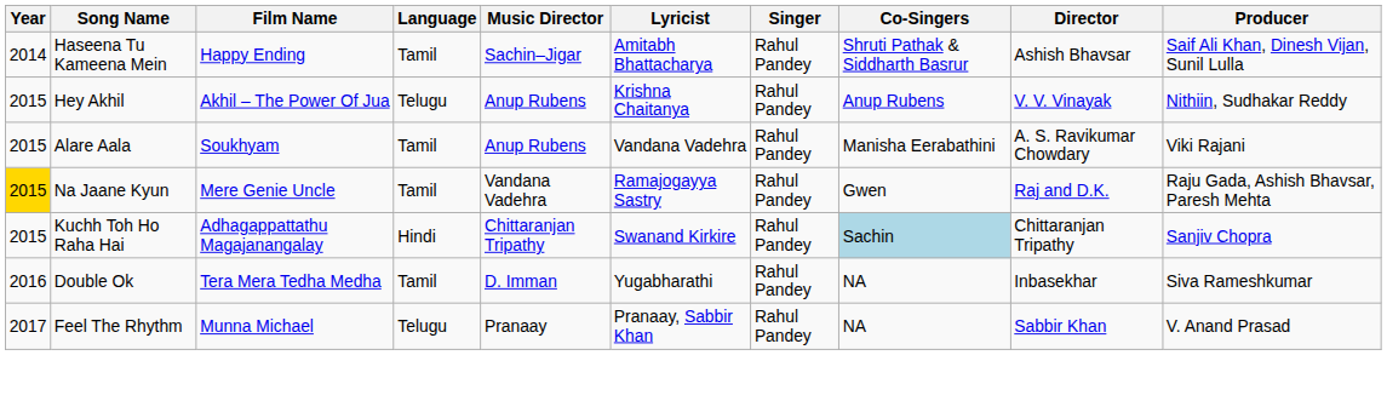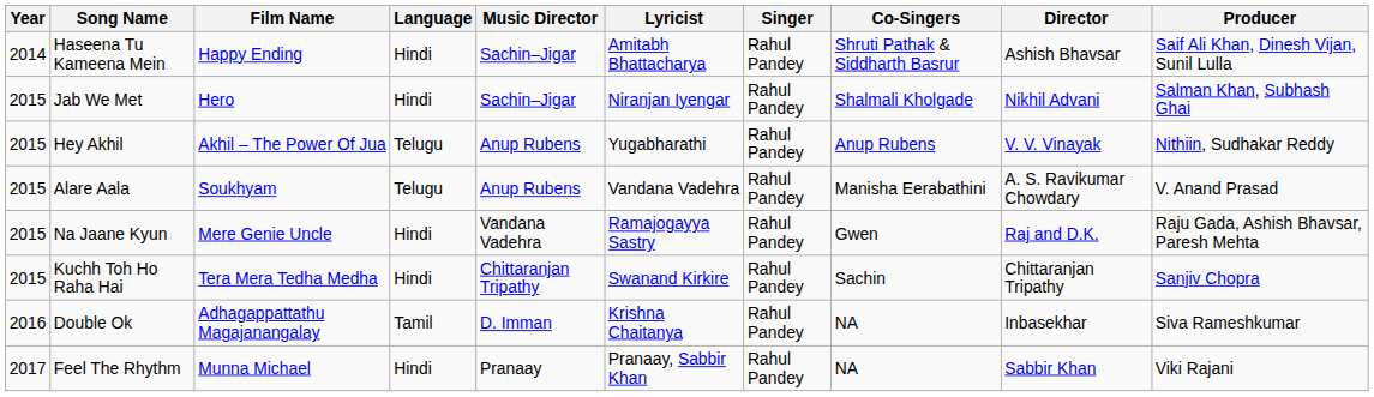 <table class="wikitable" style="font-size:95%;">
 <tr>
 <th>Year</th>
 <th>Song Name</th>
 <th>Film Name</th>
 <th>Language</th>
 <th>Music Director</th>
 <th>Lyricist</th>
 <th>Singer</th>
 <th>Co-Singers</th>
 <th>Director</th>
 <th>Producer</th>
 </tr>
 <tr>
 <td>2014</td>
 <td>Haseena Tu Kameena Mein</td>
 <td><a href='#'>Happy Ending</a></td>
-<td>Tamil</td>
+<td>Hindi</td>
 <td><a href='#'>Sachin–Jigar</a></td>
 <td><a href='#'>Amitabh Bhattacharya</a></td>
 <td>Rahul Pandey</td>
 <td><a href='#'>Shruti Pathak</a> & <a href='#'>Siddharth Basrur</a></td>
 <td>Ashish Bhavsar</td>
 <td><a href='#'>Saif Ali Khan</a>, <a href='#'>Dinesh Vijan</a>, Sunil Lulla</td>
 </tr>
 <tr>
 <td>2015</td>
+<td>Jab We Met</td>
+<td><a href='#'>Hero</a></td>
+<td>Hindi</td>
+<td><a href='#'>Sachin–Jigar</a></td>
+<td><a href='#'>Niranjan Iyengar</a></td>
+<td>Rahul Pandey</td>
+<td><a href='#'>Shalmali Kholgade</a></td>
+<td><a href='#'>Nikhil Advani</a></td>
+<td><a href='#'>Salman Khan</a>, <a href='#'>Subhash Ghai</a></td>
+</tr>
+<tr>
+<td>2015</td>
 <td>Hey Akhil</td>
 <td><a href='#'>Akhil – The Power Of Jua</a></td>
 <td>Telugu</td>
 <td><a href='#'>Anup Rubens</a></td>
-<td><a href='#'>Krishna Chaitanya</a></td>
+<td>Yugabharathi</td>
 <td>Rahul Pandey</td>
 <td><a href='#'>Anup Rubens</a></td>
 <td><a href='#'>V. V. Vinayak</a></td>
 <td><a href='#'>Nithiin</a>, Sudhakar Reddy</td>
 </tr>
 <tr>
 <td>2015</td>
 <td>Alare Aala</td>
 <td><a href='#'>Soukhyam</a></td>
-<td>Tamil</td>
+<td>Telugu</td>
 <td><a href='#'>Anup Rubens</a></td>
 <td>Vandana Vadehra</td>
 <td>Rahul Pandey</td>
 <td>Manisha Eerabathini</td>
 <td>A. S. Ravikumar Chowdary</td>
-<td>Viki Rajani</td>
+<td>V. Anand Prasad</td>
 </tr>
 <tr>
-<td style="background: gold;">2015</td>
+<td>2015</td>
 <td>Na Jaane Kyun</td>
 <td><a href='#'>Mere Genie Uncle</a></td>
-<td>Tamil</td>
+<td>Hindi</td>
 <td>Vandana Vadehra</td>
 <td><a href='#'>Ramajogayya Sastry</a></td>
 <td>Rahul Pandey</td>
 <td>Gwen</td>
 <td><a href='#'>Raj and D.K.</a></td>
 <td>Raju Gada, Ashish Bhavsar, Paresh Mehta</td>
 </tr>
 <tr>
 <td>2015</td>
 <td>Kuchh Toh Ho Raha Hai</td>
-<td><a href='#'>Adhagappattathu Magajanangalay</a></td>
+<td><a href='#'>Tera Mera Tedha Medha</a></td>
 <td>Hindi</td>
 <td><a href='#'>Chittaranjan Tripathy</a></td>
 <td><a href='#'>Swanand Kirkire</a></td>
 <td>Rahul Pandey</td>
-<td style="background: lightblue;">Sachin</td>
+<td>Sachin</td>
 <td>Chittaranjan Tripathy</td>
 <td><a href='#'>Sanjiv Chopra</a></td>
 </tr>
 <tr>
 <td>2016</td>
 <td>Double Ok</td>
-<td><a href='#'>Tera Mera Tedha Medha</a></td>
+<td><a href='#'>Adhagappattathu Magajanangalay</a></td>
 <td>Tamil</td>
 <td><a href='#'>D. Imman</a></td>
-<td>Yugabharathi</td>
+<td><a href='#'>Krishna Chaitanya</a></td>
 <td>Rahul Pandey</td>
 <td>NA</td>
 <td>Inbasekhar</td>
 <td>Siva Rameshkumar</td>
 </tr>
 <tr>
 <td>2017</td>
 <td>Feel The Rhythm</td>
 <td><a href='#'>Munna Michael</a></td>
-<td>Telugu</td>
+<td>Hindi</td>
 <td>Pranaay</td>
 <td>Pranaay, <a href='#'>Sabbir Khan</a></td>
 <td>Rahul Pandey</td>
 <td>NA</td>
 <td><a href='#'>Sabbir Khan</a></td>
-<td>V. Anand Prasad</td>
+<td>Viki Rajani</td>
 </tr>
 </table>
